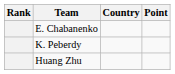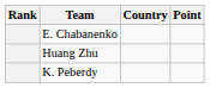 <table class="wikitable sortable">
 <tr>
 <th>Rank</th>
 <th>Team</th>
 <th>Country</th>
 <th>Point</th>
 </tr>
 <tr>
 <th></th>
 <td>E. Chabanenko</td>
 <td></td>
 <td></td>
 </tr>
 <tr>
 <th></th>
-<td>K. Peberdy</td>
+<td>Huang Zhu</td>
 <td></td>
 <td></td>
 </tr>
 <tr>
 <th></th>
-<td>Huang Zhu</td>
+<td>K. Peberdy</td>
 <td></td>
 <td></td>
 </tr>
 </table>
